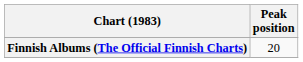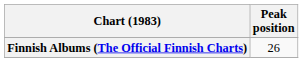 <table class="wikitable sortable plainrowheaders" style="text-align:center">
 <tr>
 <th scope="col">Chart (1983)</th>
 <th scope="col">Peak<br> position</th>
 </tr>
 <tr>
 </tr>
 <tr>
 <th scope="row">Finnish Albums (<a href='#'>The Official Finnish Charts</a>)</th>
-<td align="center">20</td>
+<td align="center">26</td>
 </tr>
 <tr>
 </tr>
 <tr>
 </tr>
 <tr>
 </tr>
 <tr>
 </tr>
 <tr>
 </tr>
 </table>
